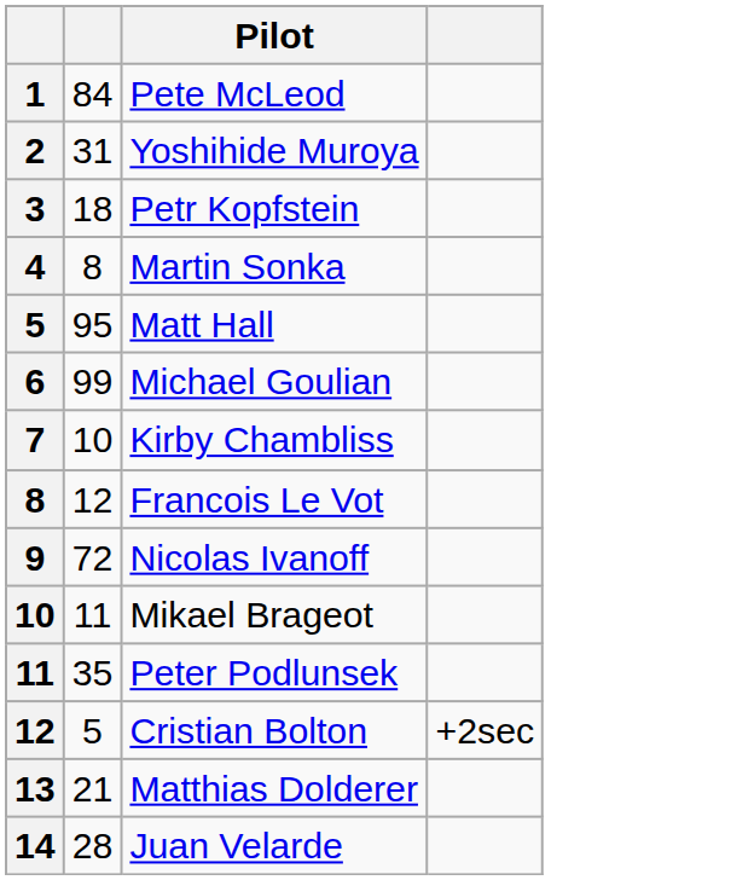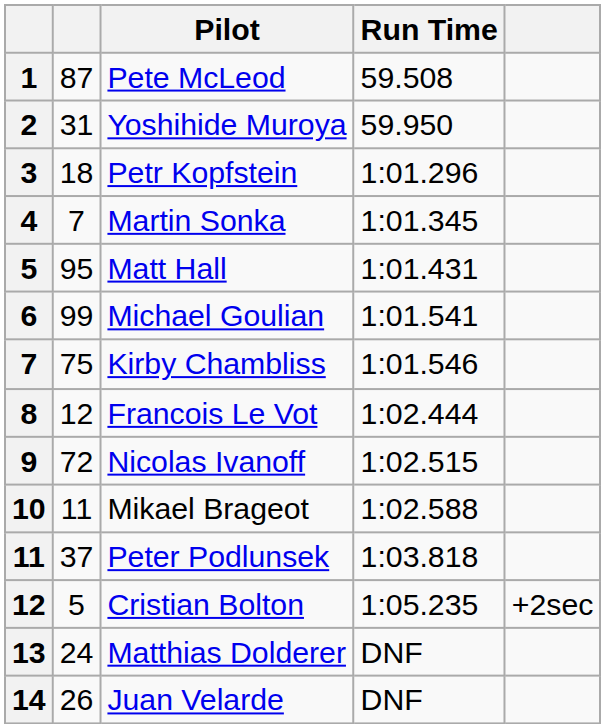 <table class="wikitable" style="font-size: 95%;">
 <tr>
 <th></th>
 <th></th>
 <th>Pilot</th>
+<th>Run Time</th>
 <th></th>
 </tr>
 <tr>
 <th>1</th>
-<td style="text-align: center;">84</td>
+<td style="text-align: center;">87</td>
 <td> <a href='#'>Pete McLeod</a></td>
+<td>59.508</td>
 <td></td>
 </tr>
 <tr>
 <th>2</th>
 <td style="text-align: center;">31</td>
 <td> <a href='#'>Yoshihide Muroya</a></td>
+<td>59.950</td>
 <td></td>
 </tr>
 <tr>
 <th>3</th>
 <td style="text-align: center;">18</td>
 <td> <a href='#'>Petr Kopfstein</a></td>
+<td>1:01.296</td>
 <td></td>
 </tr>
 <tr>
 <th>4</th>
-<td style="text-align: center;">8</td>
+<td style="text-align: center;">7</td>
 <td> <a href='#'>Martin Sonka</a></td>
+<td>1:01.345</td>
 <td></td>
 </tr>
 <tr>
 <th>5</th>
 <td style="text-align: center;">95</td>
 <td> <a href='#'>Matt Hall</a></td>
+<td>1:01.431</td>
 <td></td>
 </tr>
 <tr>
 <th>6</th>
 <td style="text-align: center;">99</td>
 <td> <a href='#'>Michael Goulian</a></td>
+<td>1:01.541</td>
 <td></td>
 </tr>
 <tr>
 <th>7</th>
-<td style="text-align: center;">10</td>
+<td style="text-align: center;">75</td>
 <td> <a href='#'>Kirby Chambliss</a></td>
+<td>1:01.546</td>
 <td></td>
 </tr>
 <tr>
 <th>8</th>
 <td style="text-align: center;">12</td>
 <td> <a href='#'>Francois Le Vot</a></td>
+<td>1:02.444</td>
 <td></td>
 </tr>
 <tr>
 <th>9</th>
 <td style="text-align: center;">72</td>
 <td> <a href='#'>Nicolas Ivanoff</a></td>
+<td>1:02.515</td>
 <td></td>
 </tr>
 <tr>
 <th>10</th>
 <td style="text-align: center;">11</td>
 <td> Mikael Brageot</td>
+<td>1:02.588</td>
 <td></td>
 </tr>
 <tr>
 <th>11</th>
-<td style="text-align: center;">35</td>
+<td style="text-align: center;">37</td>
 <td> <a href='#'>Peter Podlunsek</a></td>
+<td>1:03.818</td>
 <td></td>
 </tr>
 <tr>
 <th>12</th>
 <td style="text-align: center;">5</td>
 <td> <a href='#'>Cristian Bolton</a></td>
+<td>1:05.235</td>
 <td>+2sec</td>
 </tr>
 <tr>
 <th>13</th>
-<td style="text-align: center;">21</td>
+<td style="text-align: center;">24</td>
 <td> <a href='#'>Matthias Dolderer</a></td>
+<td>DNF</td>
 <td></td>
 </tr>
 <tr>
 <th>14</th>
-<td style="text-align: center;">28</td>
+<td style="text-align: center;">26</td>
 <td> <a href='#'>Juan Velarde</a></td>
+<td>DNF</td>
 <td></td>
 </tr>
 </table>
